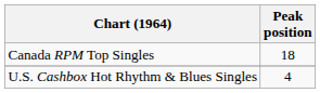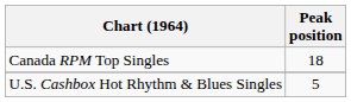 <table class="wikitable sortable">
 <tr>
 <th align="left">Chart (1964)</th>
 <th style="text-align:center;">Peak<br>position</th>
 </tr>
 <tr>
 <td align="left">Canada <em>RPM</em> Top Singles</td>
 <td style="text-align:center;">18</td>
 </tr>
 <tr>
 </tr>
 <tr>
 <td align="left">U.S. <em>Cashbox</em> Hot Rhythm & Blues Singles</td>
-<td style="text-align:center;">4</td>
+<td style="text-align:center;">5</td>
 </tr>
 </table>
